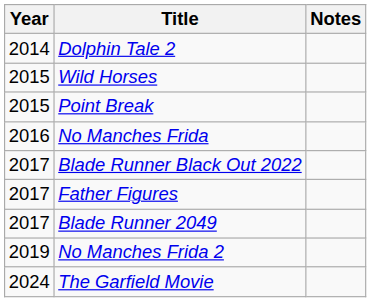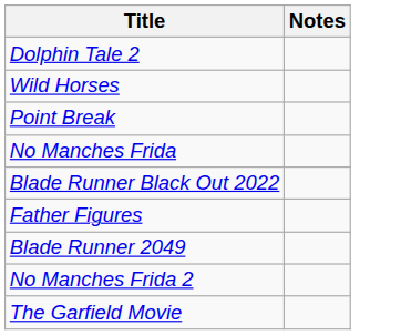 <table class="wikitable plainrowheaders">
 <tr>
-<th>Year</th>
 <th>Title</th>
 <th>Notes</th>
 </tr>
 <tr>
-<td>2014</td>
 <td><em><a href='#'>Dolphin Tale 2</a></em></td>
 <td></td>
 </tr>
 <tr>
-<td>2015</td>
 <td><em><a href='#'>Wild Horses</a></em></td>
 <td></td>
 </tr>
 <tr>
-<td>2015</td>
 <td><em><a href='#'>Point Break</a></em></td>
 <td></td>
 </tr>
 <tr>
-<td>2016</td>
 <td><em><a href='#'>No Manches Frida</a></em></td>
 <td></td>
 </tr>
 <tr>
-<td>2017</td>
 <td><em><a href='#'>Blade Runner Black Out 2022</a></em></td>
 <td></td>
 </tr>
 <tr>
-<td>2017</td>
 <td><em><a href='#'>Father Figures</a></em></td>
 <td></td>
 </tr>
 <tr>
-<td>2017</td>
 <td><em><a href='#'>Blade Runner 2049</a></em></td>
 <td></td>
 </tr>
 <tr>
-<td>2019</td>
 <td><em><a href='#'>No Manches Frida 2</a></em></td>
 <td></td>
 </tr>
 <tr>
-<td>2024</td>
 <td><em><a href='#'>The Garfield Movie</a></em></td>
 <td></td>
 </tr>
 </table>
